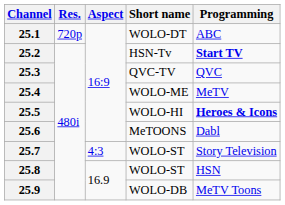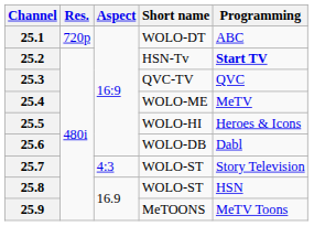 <table class="wikitable">
 <tr>
 <th scope = "col"><a href='#'>Channel</a></th>
 <th scope = "col"><a href='#'>Res.</a></th>
 <th scope = "col"><a href='#'>Aspect</a></th>
 <th scope = "col">Short name</th>
 <th scope = "col">Programming</th>
 </tr>
 <tr>
 <th scope = "row">25.1</th>
 <td><a href='#'>720p</a></td>
 <td rowspan=6><a href='#'>16:9</a></td>
 <td>WOLO-DT</td>
 <td><a href='#'>ABC</a></td>
 </tr>
 <tr>
 <th scope = "row">25.2</th>
 <td rowspan=8><a href='#'>480i</a></td>
 <td>HSN-Tv</td>
 <td><strong><a href='#'>Start TV</a></strong></td>
 </tr>
 <tr>
 <th scope = "row">25.3</th>
 <td>QVC-TV</td>
 <td><a href='#'>QVC</a></td>
 </tr>
 <tr>
 <th scope = "row">25.4</th>
 <td>WOLO-ME</td>
 <td><a href='#'>MeTV</a></td>
 </tr>
 <tr>
 <th scope = "row">25.5</th>
 <td>WOLO-HI</td>
-<td><strong><a href='#'>Heroes & Icons</a></strong></td>
+<td><a href='#'>Heroes & Icons</a></td>
 </tr>
 <tr>
 <th scope = "row">25.6</th>
-<td>MeTOONS</td>
+<td>WOLO-DB</td>
 <td><a href='#'>Dabl</a></td>
 </tr>
 <tr>
 <th scope = "row">25.7</th>
 <td><a href='#'>4:3</a></td>
 <td>WOLO-ST</td>
 <td><a href='#'>Story Television</a></td>
 </tr>
 <tr>
 <th scope = "row">25.8</th>
 <td rowspan=2>16.9</td>
 <td>WOLO-ST</td>
 <td><a href='#'>HSN</a></td>
 </tr>
 <tr>
 <th scope = "row">25.9</th>
-<td>WOLO-DB</td>
+<td>MeTOONS</td>
 <td><a href='#'>MeTV Toons</a></td>
 </tr>
 </table>
